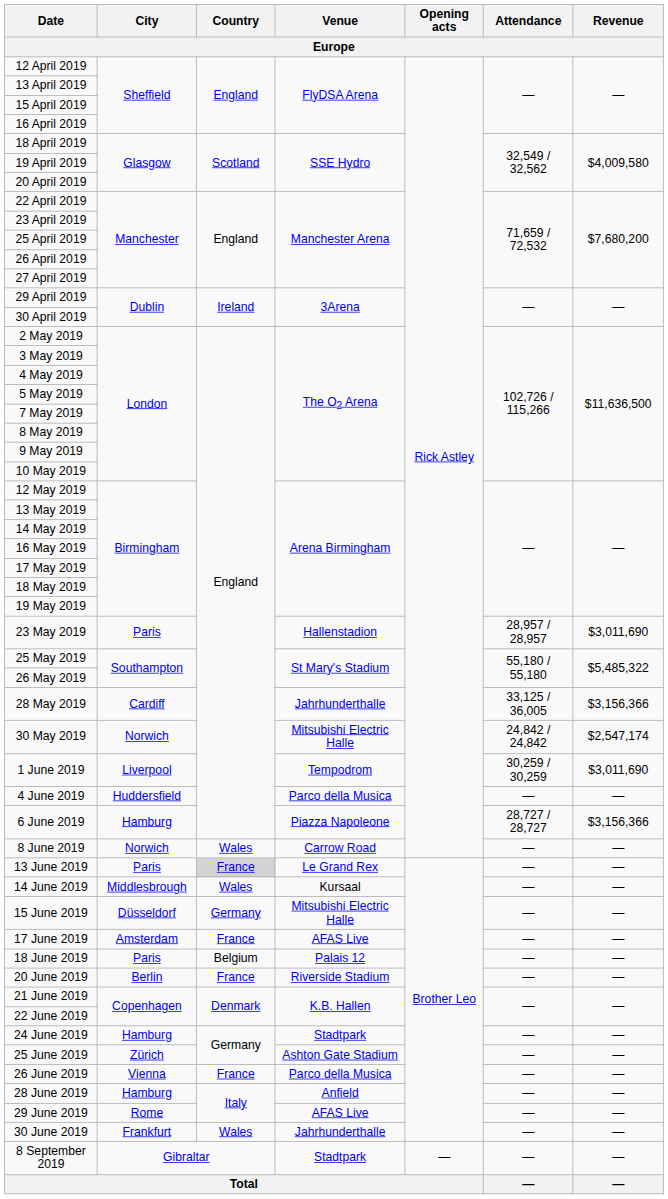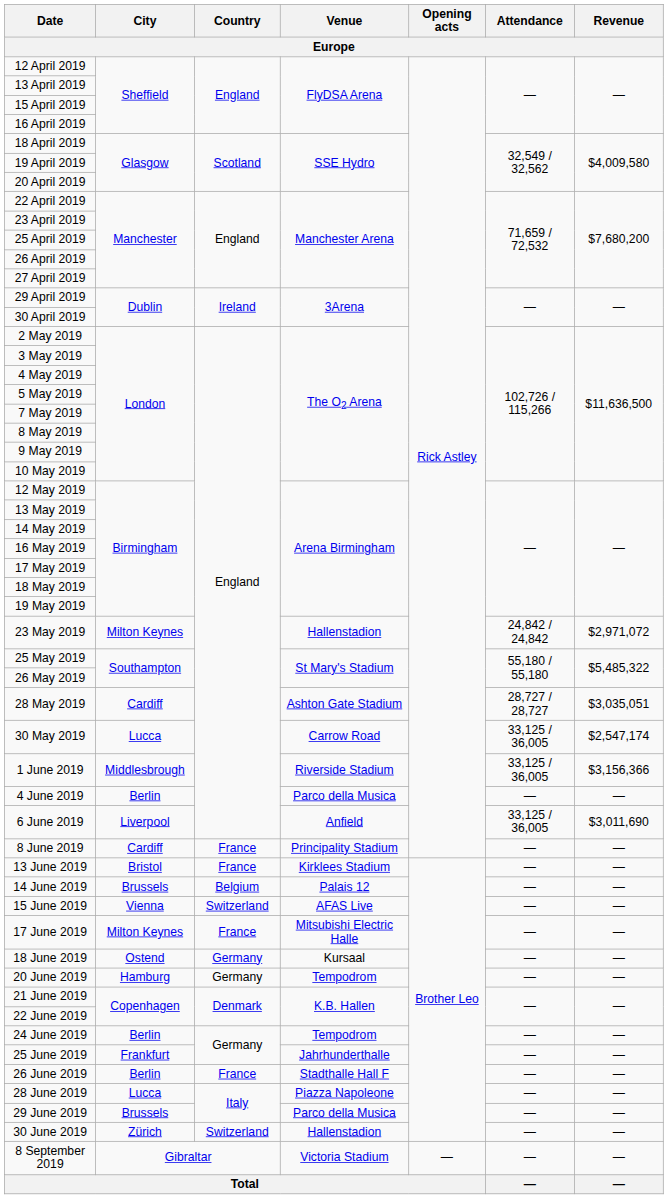 <table class="wikitable plainrowheaders" style="text-align:center;">
 <tr>
 <th scope="col" style="width:12em;">Date</th>
 <th scope="col" style="width:10em;">City</th>
 <th scope="col" style="width:10em;">Country</th>
 <th scope="col" style="width:16em;">Venue</th>
 <th scope="col" style="width:10em;">Opening acts</th>
 <th scope="col" style="width:10em;">Attendance</th>
 <th scope="col" style="width:10em;">Revenue</th>
 </tr>
 <tr>
 <th colspan="7">Europe</th>
 </tr>
 <tr>
 <td>12 April 2019</td>
 <td rowspan="4"><a href='#'>Sheffield</a></td>
 <td rowspan="4"><a href='#'>England</a></td>
 <td rowspan="4"><a href='#'>FlyDSA Arena</a></td>
 <td rowspan="38"><a href='#'>Rick Astley</a></td>
 <td rowspan="4">—</td>
 <td rowspan="4">—</td>
 </tr>
 <tr>
 <td>13 April 2019</td>
 </tr>
 <tr>
 <td>15 April 2019</td>
 </tr>
 <tr>
 <td>16 April 2019</td>
 </tr>
 <tr>
 <td>18 April 2019</td>
 <td rowspan="3"><a href='#'>Glasgow</a></td>
 <td rowspan="3"><a href='#'>Scotland</a></td>
 <td rowspan="3"><a href='#'>SSE Hydro</a></td>
 <td rowspan="3">32,549 / 32,562</td>
 <td rowspan="3">$4,009,580</td>
 </tr>
 <tr>
 <td>19 April 2019</td>
 </tr>
 <tr>
 <td>20 April 2019</td>
 </tr>
 <tr>
 <td>22 April 2019</td>
 <td rowspan="5"><a href='#'>Manchester</a></td>
 <td rowspan="5">England</td>
 <td rowspan="5"><a href='#'>Manchester Arena</a></td>
 <td rowspan="5">71,659 / 72,532</td>
 <td rowspan="5">$7,680,200</td>
 </tr>
 <tr>
 <td>23 April 2019</td>
 </tr>
 <tr>
 <td>25 April 2019</td>
 </tr>
 <tr>
 <td>26 April 2019</td>
 </tr>
 <tr>
 <td>27 April 2019</td>
 </tr>
 <tr>
 <td>29 April 2019</td>
 <td rowspan="2"><a href='#'>Dublin</a></td>
 <td rowspan="2"><a href='#'>Ireland</a></td>
 <td rowspan="2"><a href='#'>3Arena</a></td>
 <td rowspan="2">—</td>
 <td rowspan="2">—</td>
 </tr>
 <tr>
 <td>30 April 2019</td>
 </tr>
 <tr>
 <td>2 May 2019</td>
 <td rowspan="8"><a href='#'>London</a></td>
 <td rowspan="23">England</td>
 <td rowspan="8"><a href='#'>The O<sub>2</sub> Arena</a></td>
 <td rowspan="8">102,726 / 115,266</td>
 <td rowspan="8">$11,636,500</td>
 </tr>
 <tr>
 <td>3 May 2019</td>
 </tr>
 <tr>
 <td>4 May 2019</td>
 </tr>
 <tr>
 <td>5 May 2019</td>
 </tr>
 <tr>
 <td>7 May 2019</td>
 </tr>
 <tr>
 <td>8 May 2019</td>
 </tr>
 <tr>
 <td>9 May 2019</td>
 </tr>
 <tr>
 <td>10 May 2019</td>
 </tr>
 <tr>
 <td>12 May 2019</td>
 <td rowspan="7"><a href='#'>Birmingham</a></td>
 <td rowspan="7"><a href='#'>Arena Birmingham</a></td>
 <td rowspan="7">—</td>
 <td rowspan="7">—</td>
 </tr>
 <tr>
 <td>13 May 2019</td>
 </tr>
 <tr>
 <td>14 May 2019</td>
 </tr>
 <tr>
 <td>16 May 2019</td>
 </tr>
 <tr>
 <td>17 May 2019</td>
 </tr>
 <tr>
 <td>18 May 2019</td>
 </tr>
 <tr>
 <td>19 May 2019</td>
 </tr>
 <tr>
 <td>23 May 2019</td>
-<td><a href='#'>Paris</a></td>
+<td><a href='#'>Milton Keynes</a></td>
 <td><a href='#'>Hallenstadion</a></td>
-<td>28,957 / 28,957</td>
-<td>$3,011,690</td>
+<td>24,842 / 24,842</td>
+<td>$2,971,072</td>
 </tr>
 <tr>
 <td>25 May 2019</td>
 <td rowspan="2"><a href='#'>Southampton</a></td>
 <td rowspan="2"><a href='#'>St Mary's Stadium</a></td>
 <td rowspan="2">55,180 / 55,180</td>
 <td rowspan="2">$5,485,322</td>
 </tr>
 <tr>
 <td>26 May 2019</td>
 </tr>
 <tr>
 <td>28 May 2019</td>
 <td><a href='#'>Cardiff</a></td>
-<td><a href='#'>Jahrhunderthalle</a></td>
+<td><a href='#'>Ashton Gate Stadium</a></td>
+<td>28,727 / 28,727</td>
+<td>$3,035,051</td>
+</tr>
+<tr>
+<td>30 May 2019</td>
+<td><a href='#'>Lucca</a></td>
+<td><a href='#'>Carrow Road</a></td>
+<td>33,125 / 36,005</td>
+<td>$2,547,174</td>
+</tr>
+<tr>
+<td>1 June 2019</td>
+<td><a href='#'>Middlesbrough</a></td>
+<td><a href='#'>Riverside Stadium</a></td>
 <td>33,125 / 36,005</td>
 <td>$3,156,366</td>
 </tr>
 <tr>
-<td>30 May 2019</td>
-<td><a href='#'>Norwich</a></td>
-<td><a href='#'>Mitsubishi Electric Halle</a></td>
-<td>24,842 / 24,842</td>
-<td>$2,547,174</td>
-</tr>
-<tr>
-<td>1 June 2019</td>
-<td><a href='#'>Liverpool</a></td>
-<td rowspan="1"><a href='#'>Tempodrom</a></td>
-<td>30,259 / 30,259</td>
-<td>$3,011,690</td>
-</tr>
-<tr>
 <td>4 June 2019</td>
-<td><a href='#'>Huddersfield</a></td>
+<td rowspan="1"><a href='#'>Berlin</a></td>
 <td><a href='#'>Parco della Musica</a></td>
 <td>—</td>
 <td>—</td>
 </tr>
 <tr>
 <td>6 June 2019</td>
-<td rowspan="1"><a href='#'>Hamburg</a></td>
-<td><a href='#'>Piazza Napoleone</a></td>
-<td>28,727 / 28,727</td>
-<td>$3,156,366</td>
+<td><a href='#'>Liverpool</a></td>
+<td><a href='#'>Anfield</a></td>
+<td>33,125 / 36,005</td>
+<td>$3,011,690</td>
 </tr>
 <tr>
 <td>8 June 2019</td>
-<td><a href='#'>Norwich</a></td>
-<td><a href='#'>Wales</a></td>
-<td><a href='#'>Carrow Road</a></td>
+<td><a href='#'>Cardiff</a></td>
+<td><a href='#'>France</a></td>
+<td><a href='#'>Principality Stadium</a></td>
 <td>—</td>
 <td>—</td>
 </tr>
 <tr>
 <td>13 June 2019</td>
-<td><a href='#'>Paris</a></td>
-<td style="background: lightgrey;"><a href='#'>France</a></td>
-<td><a href='#'>Le Grand Rex</a></td>
+<td><a href='#'>Bristol</a></td>
+<td><a href='#'>France</a></td>
+<td><a href='#'>Kirklees Stadium</a></td>
 <td rowspan="14"><a href='#'>Brother Leo</a></td>
 <td>—</td>
 <td>—</td>
 </tr>
 <tr>
 <td>14 June 2019</td>
-<td><a href='#'>Middlesbrough</a></td>
-<td><a href='#'>Wales</a></td>
+<td><a href='#'>Brussels</a></td>
+<td><a href='#'>Belgium</a></td>
+<td><a href='#'>Palais 12</a></td>
+<td>—</td>
+<td>—</td>
+</tr>
+<tr>
+<td>15 June 2019</td>
+<td><a href='#'>Vienna</a></td>
+<td><a href='#'>Switzerland</a></td>
+<td><a href='#'>AFAS Live</a></td>
+<td>—</td>
+<td>—</td>
+</tr>
+<tr>
+<td>17 June 2019</td>
+<td><a href='#'>Milton Keynes</a></td>
+<td><a href='#'>France</a></td>
+<td><a href='#'>Mitsubishi Electric Halle</a></td>
+<td>—</td>
+<td>—</td>
+</tr>
+<tr>
+<td>18 June 2019</td>
+<td><a href='#'>Ostend</a></td>
+<td><a href='#'>Germany</a></td>
 <td>Kursaal</td>
 <td>—</td>
 <td>—</td>
 </tr>
 <tr>
-<td>15 June 2019</td>
-<td><a href='#'>Düsseldorf</a></td>
-<td><a href='#'>Germany</a></td>
-<td><a href='#'>Mitsubishi Electric Halle</a></td>
-<td>—</td>
-<td>—</td>
-</tr>
-<tr>
-<td>17 June 2019</td>
-<td><a href='#'>Amsterdam</a></td>
-<td><a href='#'>France</a></td>
-<td><a href='#'>AFAS Live</a></td>
-<td>—</td>
-<td>—</td>
-</tr>
-<tr>
-<td>18 June 2019</td>
-<td><a href='#'>Paris</a></td>
-<td>Belgium</td>
-<td><a href='#'>Palais 12</a></td>
-<td>—</td>
-<td>—</td>
-</tr>
-<tr>
 <td>20 June 2019</td>
-<td rowspan="1"><a href='#'>Berlin</a></td>
-<td><a href='#'>France</a></td>
-<td><a href='#'>Riverside Stadium</a></td>
+<td rowspan="1"><a href='#'>Hamburg</a></td>
+<td rowspan="1">Germany</td>
+<td rowspan="1"><a href='#'>Tempodrom</a></td>
 <td rowspan="1">—</td>
 <td rowspan="1">—</td>
 </tr>
 <tr>
 <td>21 June 2019</td>
 <td rowspan="2"><a href='#'>Copenhagen</a></td>
 <td rowspan="2"><a href='#'>Denmark</a></td>
 <td rowspan="2"><a href='#'>K.B. Hallen</a></td>
 <td rowspan="2">—</td>
 <td rowspan="2">—</td>
 </tr>
 <tr>
 <td>22 June 2019</td>
 </tr>
 <tr>
 <td>24 June 2019</td>
-<td rowspan="1"><a href='#'>Hamburg</a></td>
+<td rowspan="1"><a href='#'>Berlin</a></td>
 <td rowspan="2">Germany</td>
-<td><a href='#'>Stadtpark</a></td>
+<td rowspan="1"><a href='#'>Tempodrom</a></td>
 <td>—</td>
 <td>—</td>
 </tr>
 <tr>
 <td>25 June 2019</td>
-<td><a href='#'>Zürich</a></td>
-<td><a href='#'>Ashton Gate Stadium</a></td>
+<td><a href='#'>Frankfurt</a></td>
+<td><a href='#'>Jahrhunderthalle</a></td>
 <td>—</td>
 <td>—</td>
 </tr>
 <tr>
 <td>26 June 2019</td>
-<td><a href='#'>Vienna</a></td>
+<td rowspan="1"><a href='#'>Berlin</a></td>
 <td><a href='#'>France</a></td>
+<td><a href='#'>Stadthalle Hall F</a></td>
+<td>—</td>
+<td>—</td>
+</tr>
+<tr>
+<td>28 June 2019</td>
+<td><a href='#'>Lucca</a></td>
+<td rowspan="2"><a href='#'>Italy</a></td>
+<td><a href='#'>Piazza Napoleone</a></td>
+<td>—</td>
+<td>—</td>
+</tr>
+<tr>
+<td>29 June 2019</td>
+<td><a href='#'>Brussels</a></td>
 <td><a href='#'>Parco della Musica</a></td>
 <td>—</td>
 <td>—</td>
 </tr>
 <tr>
-<td>28 June 2019</td>
-<td rowspan="1"><a href='#'>Hamburg</a></td>
-<td rowspan="2"><a href='#'>Italy</a></td>
-<td><a href='#'>Anfield</a></td>
-<td>—</td>
-<td>—</td>
-</tr>
-<tr>
-<td>29 June 2019</td>
-<td><a href='#'>Rome</a></td>
-<td><a href='#'>AFAS Live</a></td>
-<td>—</td>
-<td>—</td>
-</tr>
-<tr>
 <td>30 June 2019</td>
-<td><a href='#'>Frankfurt</a></td>
-<td><a href='#'>Wales</a></td>
-<td><a href='#'>Jahrhunderthalle</a></td>
+<td><a href='#'>Zürich</a></td>
+<td><a href='#'>Switzerland</a></td>
+<td><a href='#'>Hallenstadion</a></td>
 <td>—</td>
 <td>—</td>
 </tr>
 <tr>
 <td>8 September 2019</td>
 <td colspan="2"><a href='#'>Gibraltar</a></td>
-<td><a href='#'>Stadtpark</a></td>
+<td><a href='#'>Victoria Stadium</a></td>
 <td>—</td>
 <td>—</td>
 <td>—</td>
 </tr>
 <tr>
 <th colspan="5">Total</th>
 <th>—</th>
 <th>—</th>
 </tr>
 </table>
